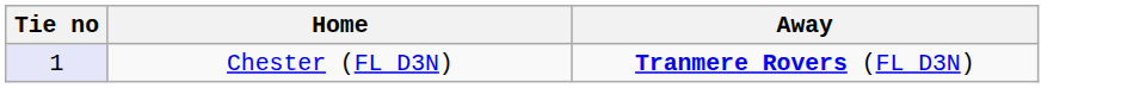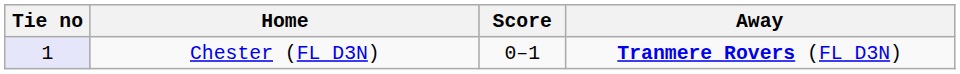 <table class="wikitable" style="text-align:center">
 <tr>
 <th width=50>Tie no</th>
 <th width=250>Home</th>
+<th width=50>Score</th>
 <th width=250>Away</th>
 </tr>
 <tr>
 <td style="background: lavender;">1</td>
 <td><a href='#'>Chester</a> (<a href='#'>FL D3N</a>)</td>
+<td>0–1</td>
 <td><strong><a href='#'>Tranmere Rovers</a></strong> (<a href='#'>FL D3N</a>)</td>
 </tr>
 </table>
